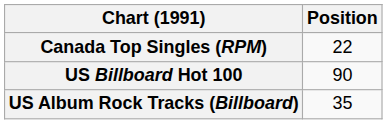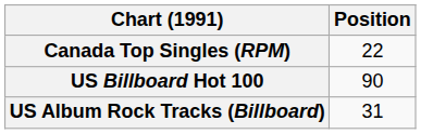 <table class="wikitable sortable plainrowheaders" style="text-align:center">
 <tr>
 <th>Chart (1991)</th>
 <th>Position</th>
 </tr>
 <tr>
 <th scope="row">Canada Top Singles (<em>RPM</em>)</th>
 <td>22</td>
 </tr>
 <tr>
 <th scope="row">US <em>Billboard</em> Hot 100</th>
 <td>90</td>
 </tr>
 <tr>
 <th scope="row">US Album Rock Tracks (<em>Billboard</em>)</th>
-<td>35</td>
+<td>31</td>
 </tr>
 </table>
